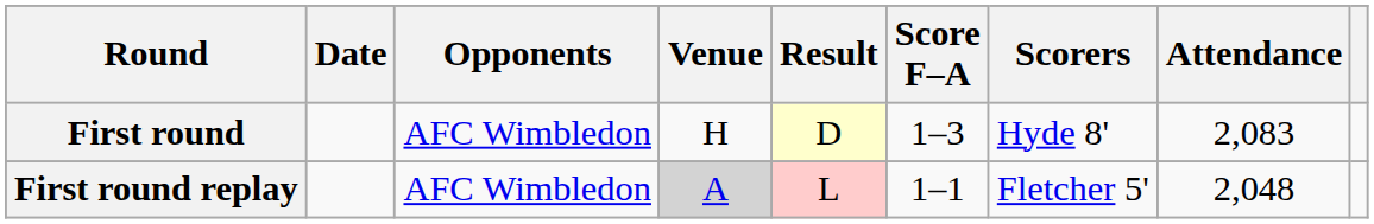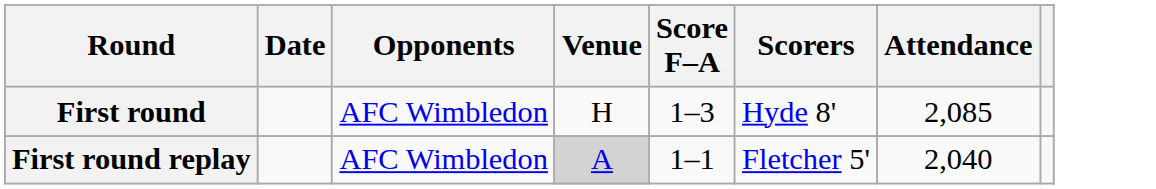 <table class="wikitable plainrowheaders sortable" style="text-align:center">
 <tr>
 <th scope=col>Round</th>
 <th scope=col>Date</th>
 <th scope=col>Opponents</th>
 <th scope=col>Venue</th>
-<th scope=col>Result</th>
 <th scope=col>Score<br>F–A</th>
 <th scope=col class=unsortable>Scorers</th>
 <th scope=col>Attendance</th>
 <th scope=col class=unsortable></th>
 </tr>
 <tr>
 <th scope=row>First round</th>
 <td align=left></td>
 <td align=left><a href='#'>AFC Wimbledon</a></td>
 <td>H</td>
-<td style=background-color:#FFFFCC>D</td>
 <td>1–3</td>
 <td align=left><a href='#'>Hyde</a> 8'</td>
-<td>2,083</td>
+<td>2,085</td>
 <td></td>
 </tr>
 <tr>
 <th scope=row>First round replay</th>
 <td align=left></td>
 <td align=left><a href='#'>AFC Wimbledon</a></td>
 <td style="background: lightgrey;"><a href='#'>A</a></td>
-<td style=background-color:#FFCCCC>L</td>
 <td>1–1</td>
 <td align=left><a href='#'>Fletcher</a> 5'</td>
-<td>2,048</td>
+<td>2,040</td>
 <td></td>
 </tr>
 </table>
